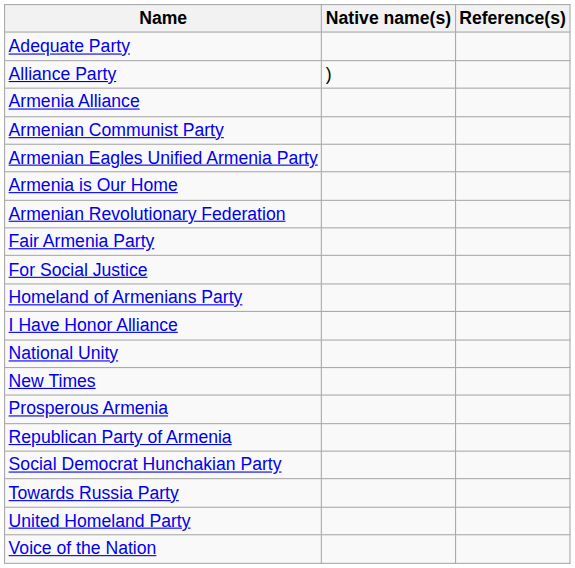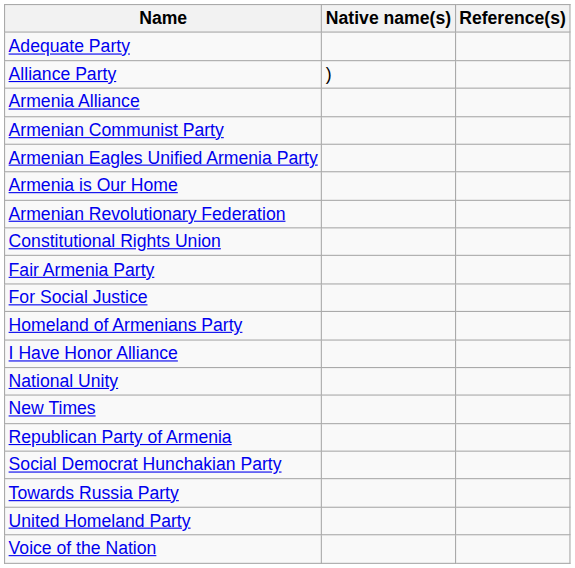 <table class="wikitable">
 <tr>
 <th>Name</th>
 <th>Native name(s)</th>
 <th>Reference(s)</th>
 </tr>
 <tr>
 <td><a href='#'>Adequate Party</a></td>
 <td></td>
 <td></td>
 </tr>
 <tr>
 <td><a href='#'>Alliance Party</a></td>
 <td>)</td>
 <td></td>
 </tr>
 <tr>
 <td><a href='#'>Armenia Alliance</a></td>
 <td></td>
 <td></td>
 </tr>
 <tr>
 <td><a href='#'>Armenian Communist Party</a></td>
 <td></td>
 <td></td>
 </tr>
 <tr>
 <td><a href='#'>Armenian Eagles Unified Armenia Party</a></td>
 <td></td>
 <td></td>
 </tr>
 <tr>
 <td><a href='#'>Armenia is Our Home</a></td>
 <td></td>
 <td></td>
 </tr>
 <tr>
 <td><a href='#'>Armenian Revolutionary Federation</a></td>
 <td></td>
 <td></td>
 </tr>
 <tr>
+<td><a href='#'>Constitutional Rights Union</a></td>
+<td></td>
+<td></td>
+</tr>
+<tr>
 <td><a href='#'>Fair Armenia Party</a></td>
 <td></td>
 <td></td>
 </tr>
 <tr>
 <td><a href='#'>For Social Justice</a></td>
 <td></td>
 <td></td>
 </tr>
 <tr>
 <td><a href='#'>Homeland of Armenians Party</a></td>
 <td></td>
 <td></td>
 </tr>
 <tr>
 <td><a href='#'>I Have Honor Alliance</a></td>
 <td></td>
 <td></td>
 </tr>
 <tr>
 <td><a href='#'>National Unity</a></td>
 <td></td>
 <td></td>
 </tr>
 <tr>
 <td><a href='#'>New Times</a></td>
 <td></td>
 <td></td>
 </tr>
 <tr>
-<td><a href='#'>Prosperous Armenia</a></td>
-<td></td>
-<td></td>
-</tr>
-<tr>
 <td><a href='#'>Republican Party of Armenia</a></td>
 <td></td>
 <td></td>
 </tr>
 <tr>
 <td><a href='#'>Social Democrat Hunchakian Party</a></td>
 <td></td>
 <td></td>
 </tr>
 <tr>
 <td><a href='#'>Towards Russia Party</a></td>
 <td></td>
 <td></td>
 </tr>
 <tr>
 <td><a href='#'>United Homeland Party</a></td>
 <td></td>
 <td></td>
 </tr>
 <tr>
 <td><a href='#'>Voice of the Nation</a></td>
 <td></td>
 <td></td>
 </tr>
 </table>
